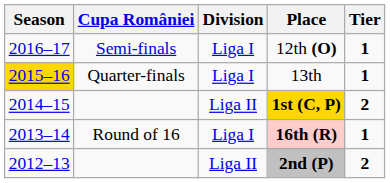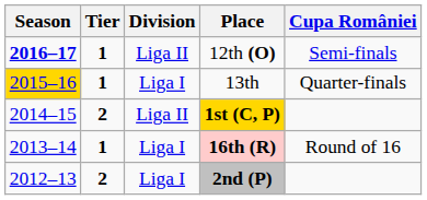 <table class="wikitable" style="text-align:center; font-size:90%">
 <tr>
 <th>Season</th>
-<th><a href='#'>Cupa României</a></th>
+<th>Tier</th>
 <th>Division</th>
 <th>Place</th>
-<th>Tier</th>
+<th><a href='#'>Cupa României</a></th>
 </tr>
 <tr>
-<td><a href='#'>2016–17</a></td>
+<td><strong><a href='#'>2016–17</a></strong></td>
+<td><strong>1</strong></td>
+<td><a href='#'>Liga II</a></td>
+<td>12th <strong>(O)</strong></td>
 <td><a href='#'>Semi-finals</a></td>
-<td><a href='#'>Liga I</a></td>
-<td>12th <strong>(O)</strong></td>
-<td><strong>1</strong></td>
 </tr>
 <tr>
 <td style="background: gold;"><a href='#'>2015–16</a></td>
-<td>Quarter-finals</td>
+<td><strong>1</strong></td>
 <td><a href='#'>Liga I</a></td>
 <td>13th</td>
-<td><strong>1</strong></td>
+<td>Quarter-finals</td>
 </tr>
 <tr>
 <td><a href='#'>2014–15</a></td>
-<td></td>
+<td><strong>2</strong></td>
 <td><a href='#'>Liga II</a></td>
 <td align=center bgcolor=gold><strong>1st</strong> <strong>(C, P)</strong></td>
-<td><strong>2</strong></td>
+<td></td>
 </tr>
 <tr>
 <td><a href='#'>2013–14</a></td>
-<td>Round of 16</td>
+<td><strong>1</strong></td>
 <td><a href='#'>Liga I</a></td>
 <td align=center bgcolor=#FFCCCC><strong>16th</strong> <strong>(R)</strong></td>
-<td><strong>1</strong></td>
+<td>Round of 16</td>
 </tr>
 <tr>
 <td><a href='#'>2012–13</a></td>
+<td><strong>2</strong></td>
+<td><a href='#'>Liga I</a></td>
+<td align=center bgcolor=silver><strong>2nd</strong> <strong>(P)</strong></td>
 <td></td>
-<td><a href='#'>Liga II</a></td>
-<td align=center bgcolor=silver><strong>2nd</strong> <strong>(P)</strong></td>
-<td><strong>2</strong></td>
 </tr>
 </table>
